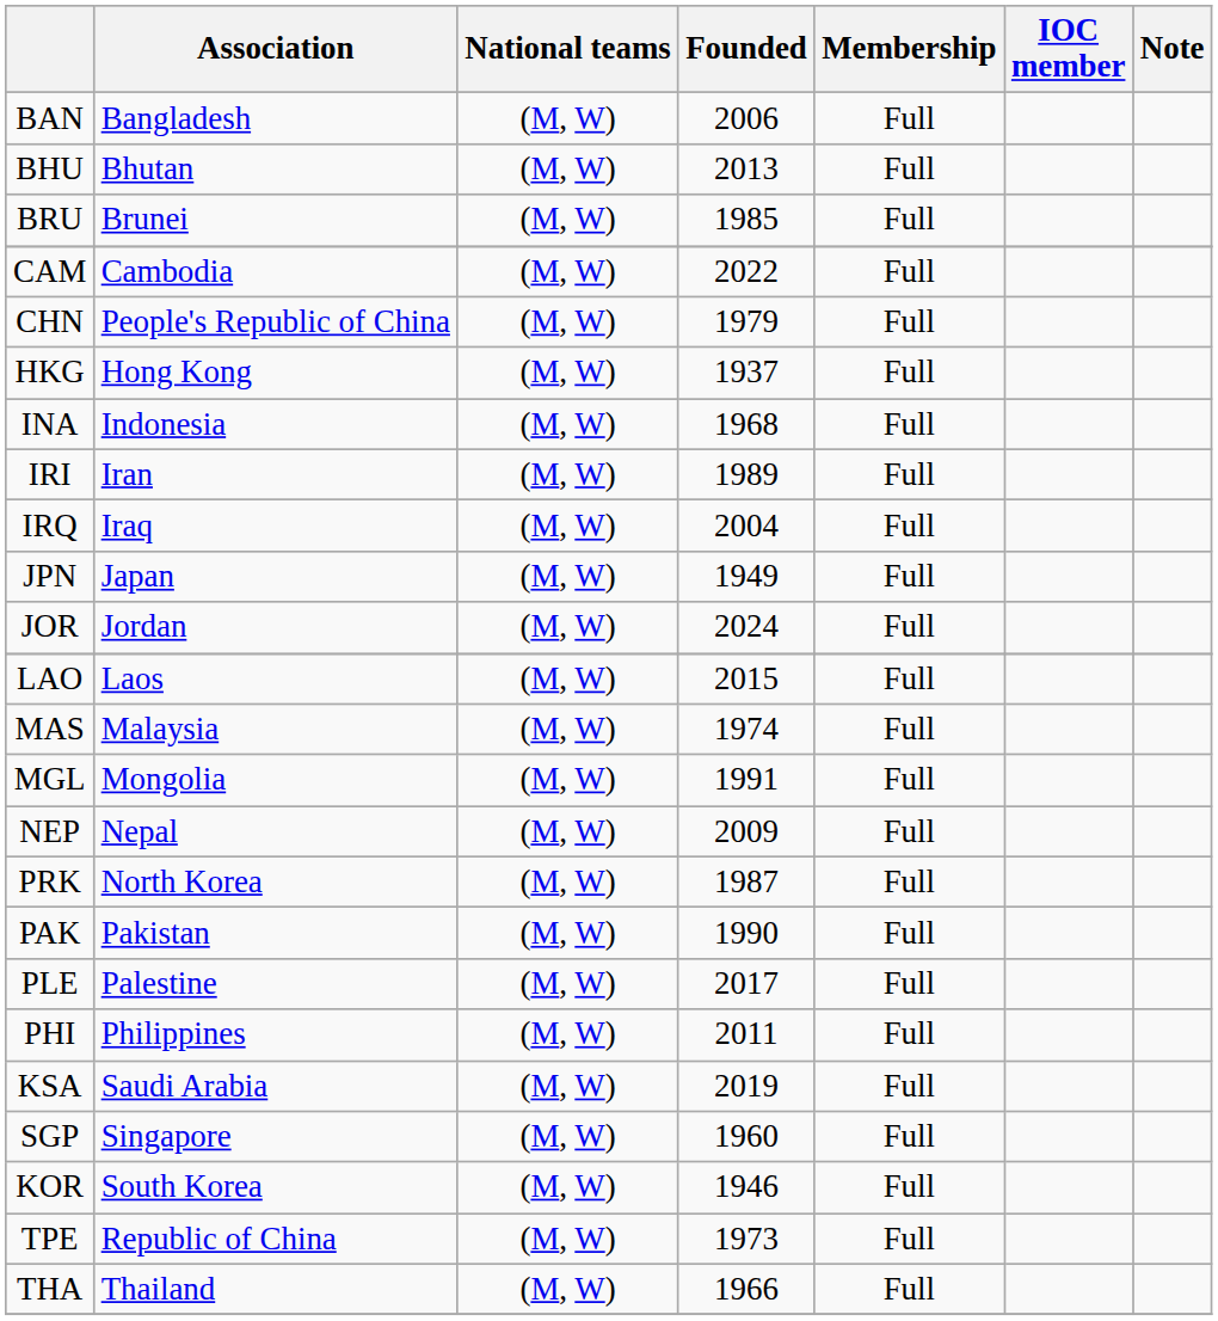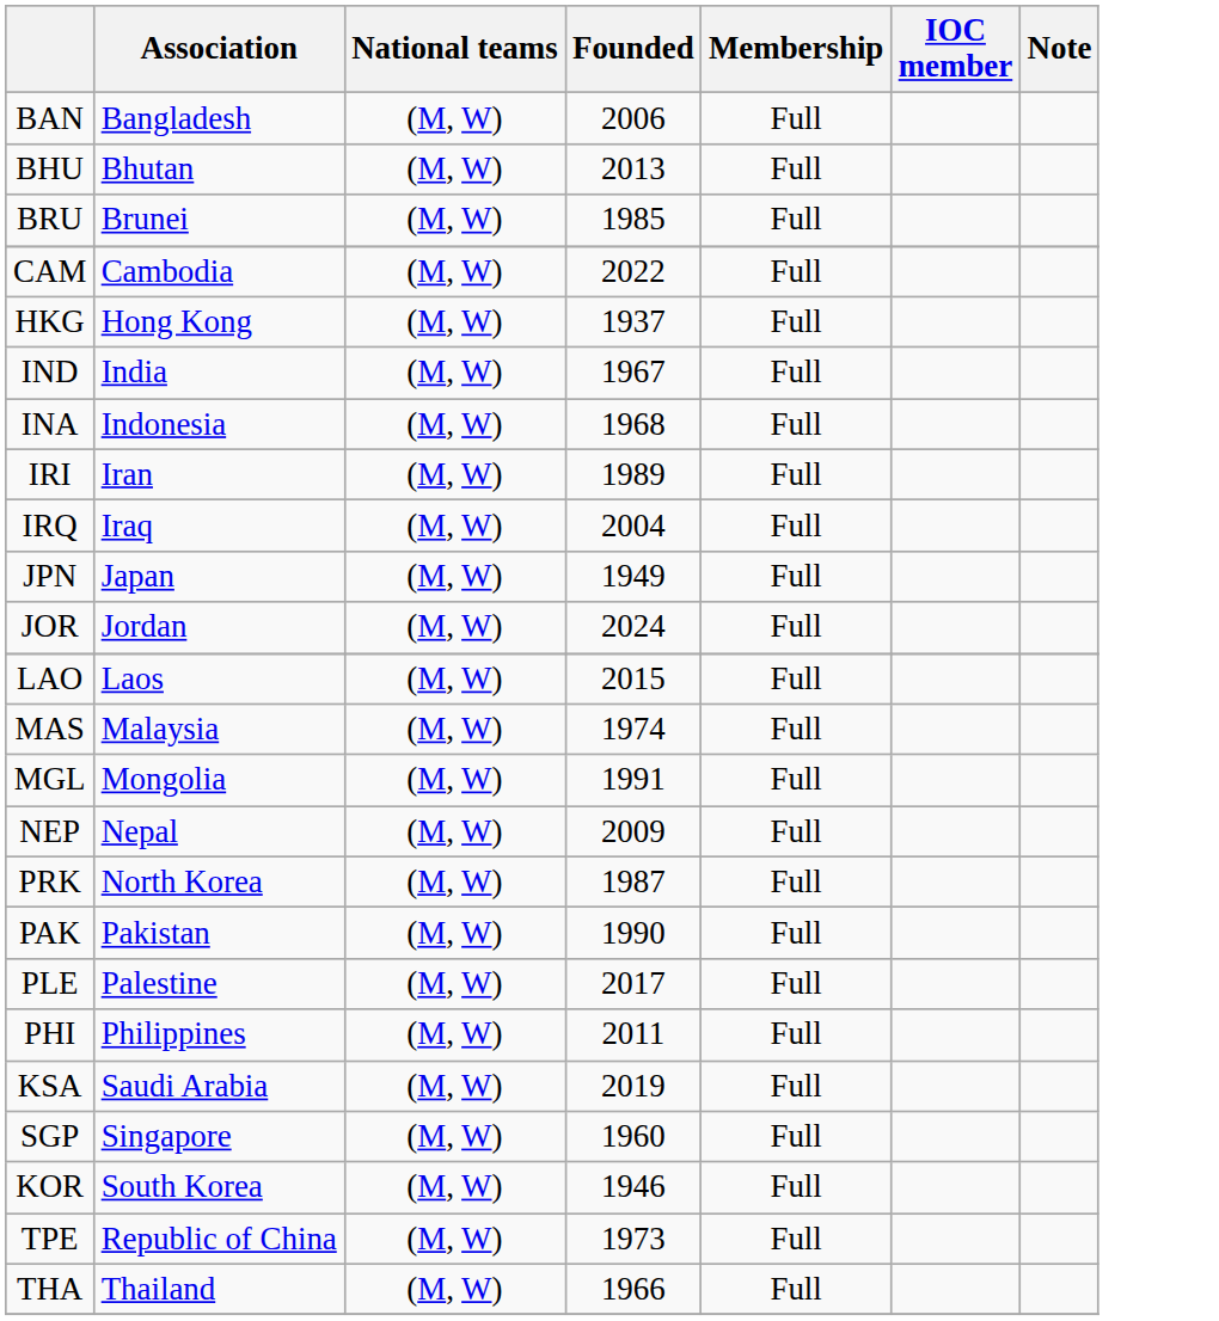 <table class="wikitable sortable" style="text-align:center;">
 <tr>
 <th></th>
 <th>Association</th>
 <th>National teams</th>
 <th>Founded</th>
 <th>Membership</th>
 <th><a href='#'>IOC</a> <br> <a href='#'>member</a></th>
 <th>Note</th>
 </tr>
 <tr>
 <td>BAN</td>
 <td style="text-align:left;"> <a href='#'>Bangladesh</a></td>
 <td>(<a href='#'>M</a>, <a href='#'>W</a>)</td>
 <td>2006</td>
 <td>Full</td>
 <td></td>
 <td></td>
 </tr>
 <tr>
 <td>BHU</td>
 <td style="text-align:left;"> <a href='#'>Bhutan</a></td>
 <td>(<a href='#'>M</a>, <a href='#'>W</a>)</td>
 <td>2013</td>
 <td>Full</td>
 <td></td>
 <td></td>
 </tr>
 <tr>
 <td>BRU</td>
 <td style="text-align:left;"> <a href='#'>Brunei</a></td>
 <td>(<a href='#'>M</a>, <a href='#'>W</a>)</td>
 <td>1985</td>
 <td>Full</td>
 <td></td>
 <td></td>
 </tr>
 <tr>
 </tr>
 <tr>
 <td>CAM</td>
 <td style="text-align:left;"> <a href='#'>Cambodia</a></td>
 <td>(<a href='#'>M</a>, <a href='#'>W</a>)</td>
 <td>2022</td>
 <td>Full</td>
 <td></td>
 <td></td>
 </tr>
 <tr>
-<td>CHN</td>
-<td style="text-align:left;"> <a href='#'>People's Republic of China</a></td>
+<td>HKG</td>
+<td style="text-align:left;"> <a href='#'>Hong Kong</a></td>
 <td>(<a href='#'>M</a>, <a href='#'>W</a>)</td>
-<td>1979</td>
+<td>1937</td>
 <td>Full</td>
 <td></td>
 <td></td>
 </tr>
 <tr>
-<td>HKG</td>
-<td style="text-align:left;"> <a href='#'>Hong Kong</a></td>
+<td>IND</td>
+<td style="text-align:left;"> <a href='#'>India</a></td>
 <td>(<a href='#'>M</a>, <a href='#'>W</a>)</td>
-<td>1937</td>
+<td>1967</td>
 <td>Full</td>
 <td></td>
 <td></td>
 </tr>
 <tr>
 <td>INA</td>
 <td style="text-align:left;"> <a href='#'>Indonesia</a></td>
 <td>(<a href='#'>M</a>, <a href='#'>W</a>)</td>
 <td>1968</td>
 <td>Full</td>
 <td></td>
 <td></td>
 </tr>
 <tr>
 <td>IRI</td>
 <td style="text-align:left;"> <a href='#'>Iran</a></td>
 <td>(<a href='#'>M</a>, <a href='#'>W</a>)</td>
 <td>1989</td>
 <td>Full</td>
 <td></td>
 <td></td>
 </tr>
 <tr>
 <td>IRQ</td>
 <td style="text-align:left;"> <a href='#'>Iraq</a></td>
 <td>(<a href='#'>M</a>, <a href='#'>W</a>)</td>
 <td>2004</td>
 <td>Full</td>
 <td></td>
 <td></td>
 </tr>
 <tr>
 <td>JPN</td>
 <td style="text-align:left;"> <a href='#'>Japan</a></td>
 <td>(<a href='#'>M</a>, <a href='#'>W</a>)</td>
 <td>1949</td>
 <td>Full</td>
 <td></td>
 <td></td>
 </tr>
 <tr>
 <td>JOR</td>
 <td style="text-align:left;"> <a href='#'>Jordan</a></td>
 <td>(<a href='#'>M</a>, <a href='#'>W</a>)</td>
 <td>2024</td>
 <td>Full</td>
 <td></td>
 <td></td>
 </tr>
 <tr>
 </tr>
 <tr>
 <td>LAO</td>
 <td style="text-align:left;"> <a href='#'>Laos</a></td>
 <td>(<a href='#'>M</a>, <a href='#'>W</a>)</td>
 <td>2015</td>
 <td>Full</td>
 <td></td>
 <td></td>
 </tr>
 <tr>
 <td>MAS</td>
 <td style="text-align:left;"> <a href='#'>Malaysia</a></td>
 <td>(<a href='#'>M</a>, <a href='#'>W</a>)</td>
 <td>1974</td>
 <td>Full</td>
 <td></td>
 <td></td>
 </tr>
 <tr>
 <td>MGL</td>
 <td style="text-align:left;"> <a href='#'>Mongolia</a></td>
 <td>(<a href='#'>M</a>, <a href='#'>W</a>)</td>
 <td>1991</td>
 <td>Full</td>
 <td></td>
 <td></td>
 </tr>
 <tr>
 <td>NEP</td>
 <td style="text-align:left;"> <a href='#'>Nepal</a></td>
 <td>(<a href='#'>M</a>, <a href='#'>W</a>)</td>
 <td>2009</td>
 <td>Full</td>
 <td></td>
 <td></td>
 </tr>
 <tr>
 <td>PRK</td>
 <td style="text-align:left;"> <a href='#'>North Korea</a></td>
 <td>(<a href='#'>M</a>, <a href='#'>W</a>)</td>
 <td>1987</td>
 <td>Full</td>
 <td></td>
 <td></td>
 </tr>
 <tr>
 <td>PAK</td>
 <td style="text-align:left;"> <a href='#'>Pakistan</a></td>
 <td>(<a href='#'>M</a>, <a href='#'>W</a>)</td>
 <td>1990</td>
 <td>Full</td>
 <td></td>
 <td></td>
 </tr>
 <tr>
 <td>PLE</td>
 <td style="text-align:left;"> <a href='#'>Palestine</a></td>
 <td>(<a href='#'>M</a>, <a href='#'>W</a>)</td>
 <td>2017</td>
 <td>Full</td>
 <td></td>
 <td></td>
 </tr>
 <tr>
 <td>PHI</td>
 <td style="text-align:left;"> <a href='#'>Philippines</a></td>
 <td>(<a href='#'>M</a>, <a href='#'>W</a>)</td>
 <td>2011</td>
 <td>Full</td>
 <td></td>
 <td></td>
 </tr>
 <tr>
 <td>KSA</td>
 <td style="text-align:left;"> <a href='#'>Saudi Arabia</a></td>
 <td>(<a href='#'>M</a>, <a href='#'>W</a>)</td>
 <td>2019</td>
 <td>Full</td>
 <td></td>
 <td></td>
 </tr>
 <tr>
 <td>SGP</td>
 <td style="text-align:left;"> <a href='#'>Singapore</a></td>
 <td>(<a href='#'>M</a>, <a href='#'>W</a>)</td>
 <td>1960</td>
 <td>Full</td>
 <td></td>
 <td></td>
 </tr>
 <tr>
 <td>KOR</td>
 <td style="text-align:left;"> <a href='#'>South Korea</a></td>
 <td>(<a href='#'>M</a>, <a href='#'>W</a>)</td>
 <td>1946</td>
 <td>Full</td>
 <td></td>
 <td></td>
 </tr>
 <tr>
 <td>TPE</td>
 <td style="text-align:left;"> <a href='#'>Republic of China</a></td>
 <td>(<a href='#'>M</a>, <a href='#'>W</a>)</td>
 <td>1973</td>
 <td>Full</td>
 <td></td>
 <td></td>
 </tr>
 <tr>
 <td>THA</td>
 <td style="text-align:left;"> <a href='#'>Thailand</a></td>
 <td>(<a href='#'>M</a>, <a href='#'>W</a>)</td>
 <td>1966</td>
 <td>Full</td>
 <td></td>
 <td></td>
 </tr>
 <tr>
 </tr>
 </table>
